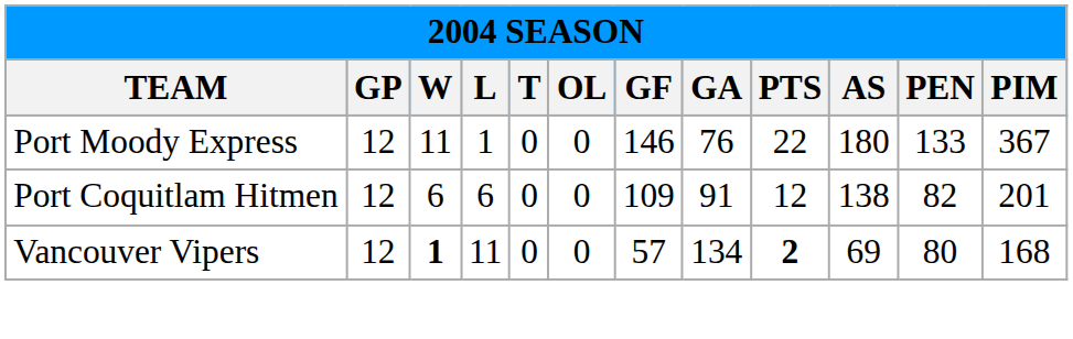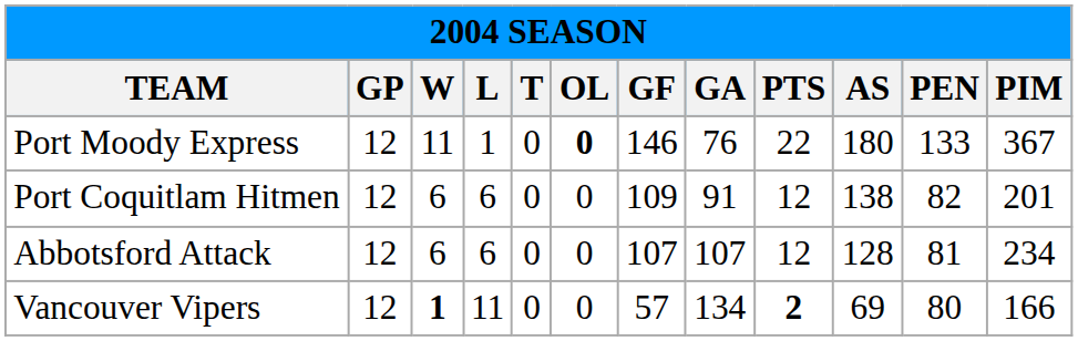 <table class="wikitable">
 <tr bgcolor="#0099FF">
 <td colspan="12" align="center"><strong>2004 SEASON</strong></td>
 </tr>
 <tr bgcolor="0099FF">
 <th>TEAM</th>
 <th>GP</th>
 <th>W</th>
 <th>L</th>
 <th>T</th>
 <th>OL</th>
 <th>GF</th>
 <th>GA</th>
 <th>PTS</th>
 <th>AS</th>
 <th>PEN</th>
 <th>PIM</th>
 </tr>
 <tr align="center" bgcolor="#ffffff">
 <td align="left">Port Moody Express</td>
 <td>12</td>
 <td>11</td>
 <td>1</td>
 <td>0</td>
-<td>0</td>
+<td><strong>0</strong></td>
 <td>146</td>
 <td>76</td>
 <td>22</td>
 <td>180</td>
 <td>133</td>
 <td>367</td>
 </tr>
 <tr align="center" bgcolor="#ffffff">
 <td align="left">Port Coquitlam Hitmen</td>
 <td>12</td>
 <td>6</td>
 <td>6</td>
 <td>0</td>
 <td>0</td>
 <td>109</td>
 <td>91</td>
 <td>12</td>
 <td>138</td>
 <td>82</td>
 <td>201</td>
 </tr>
 <tr align="center" bgcolor="#ffffff">
+<td align="left">Abbotsford Attack</td>
+<td>12</td>
+<td>6</td>
+<td>6</td>
+<td>0</td>
+<td>0</td>
+<td>107</td>
+<td>107</td>
+<td>12</td>
+<td>128</td>
+<td>81</td>
+<td>234</td>
+</tr>
+<tr align="center" bgcolor="#ffffff">
 <td align="left">Vancouver Vipers</td>
 <td>12</td>
 <td><strong>1</strong></td>
 <td>11</td>
 <td>0</td>
 <td>0</td>
 <td>57</td>
 <td>134</td>
 <td><strong>2</strong></td>
 <td>69</td>
 <td>80</td>
-<td>168</td>
+<td>166</td>
 </tr>
 </table>
